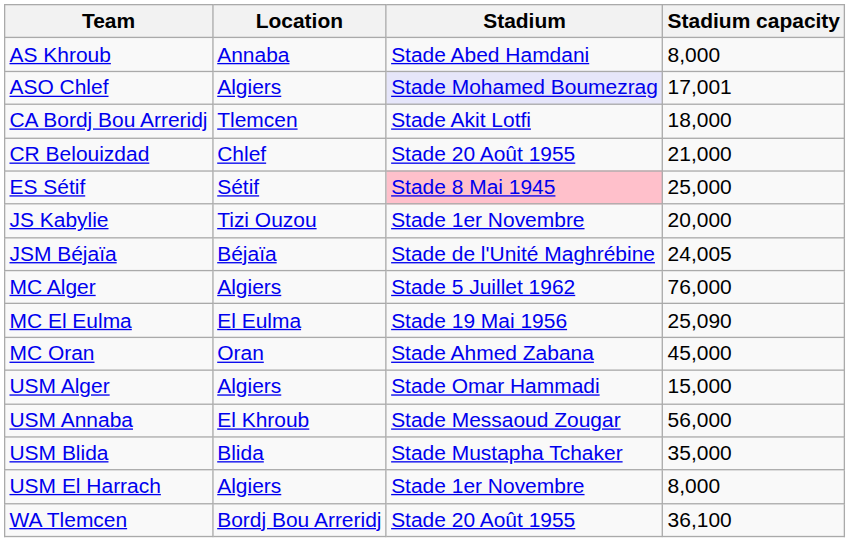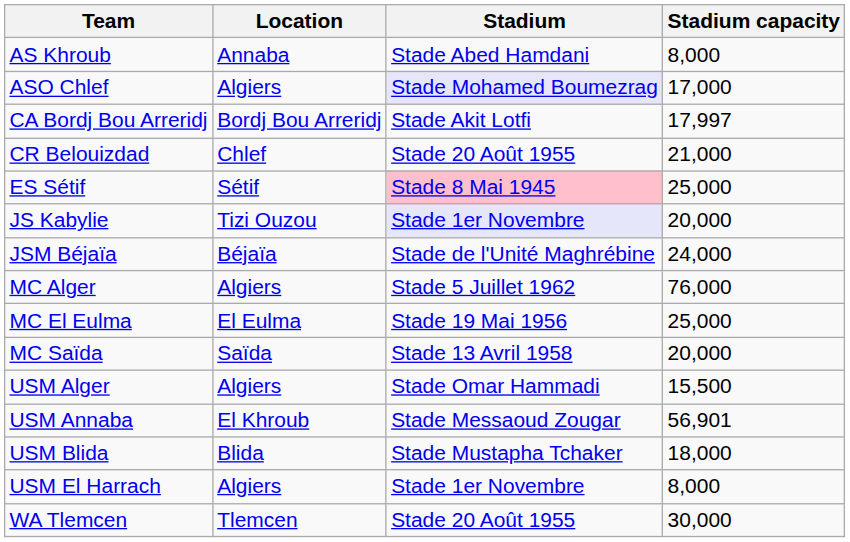 <table class="wikitable sortable">
 <tr>
 <th>Team</th>
 <th>Location</th>
 <th>Stadium</th>
 <th>Stadium capacity</th>
 </tr>
 <tr>
 <td><a href='#'>AS Khroub</a></td>
 <td><a href='#'>Annaba</a></td>
 <td><a href='#'>Stade Abed Hamdani</a></td>
 <td>8,000</td>
 </tr>
 <tr>
 <td><a href='#'>ASO Chlef</a></td>
 <td><a href='#'>Algiers</a></td>
 <td style="background: lavender;"><a href='#'>Stade Mohamed Boumezrag</a></td>
-<td>17,001</td>
+<td>17,000</td>
 </tr>
 <tr>
 <td><a href='#'>CA Bordj Bou Arreridj</a></td>
-<td><a href='#'>Tlemcen</a></td>
+<td><a href='#'>Bordj Bou Arreridj</a></td>
 <td><a href='#'>Stade Akit Lotfi</a></td>
-<td>18,000</td>
+<td>17,997</td>
 </tr>
 <tr>
 <td><a href='#'>CR Belouizdad</a></td>
 <td><a href='#'>Chlef</a></td>
 <td><a href='#'>Stade 20 Août 1955</a></td>
 <td>21,000</td>
 </tr>
 <tr>
 <td><a href='#'>ES Sétif</a></td>
 <td><a href='#'>Sétif</a></td>
 <td style="background: pink;"><a href='#'>Stade 8 Mai 1945</a></td>
 <td>25,000</td>
 </tr>
 <tr>
 <td><a href='#'>JS Kabylie</a></td>
 <td><a href='#'>Tizi Ouzou</a></td>
-<td><a href='#'>Stade 1er Novembre</a></td>
+<td style="background: lavender;"><a href='#'>Stade 1er Novembre</a></td>
 <td>20,000</td>
 </tr>
 <tr>
 <td><a href='#'>JSM Béjaïa</a></td>
 <td><a href='#'>Béjaïa</a></td>
 <td><a href='#'>Stade de l'Unité Maghrébine</a></td>
-<td>24,005</td>
+<td>24,000</td>
 </tr>
 <tr>
 <td><a href='#'>MC Alger</a></td>
 <td><a href='#'>Algiers</a></td>
 <td><a href='#'>Stade 5 Juillet 1962</a></td>
 <td>76,000</td>
 </tr>
 <tr>
 <td><a href='#'>MC El Eulma</a></td>
 <td><a href='#'>El Eulma</a></td>
 <td><a href='#'>Stade 19 Mai 1956</a></td>
-<td>25,090</td>
+<td>25,000</td>
 </tr>
 <tr>
-<td><a href='#'>MC Oran</a></td>
-<td><a href='#'>Oran</a></td>
-<td><a href='#'>Stade Ahmed Zabana</a></td>
-<td>45,000</td>
+<td><a href='#'>MC Saïda</a></td>
+<td><a href='#'>Saïda</a></td>
+<td><a href='#'>Stade 13 Avril 1958</a></td>
+<td>20,000</td>
 </tr>
 <tr>
 <td><a href='#'>USM Alger</a></td>
 <td><a href='#'>Algiers</a></td>
 <td><a href='#'>Stade Omar Hammadi</a></td>
-<td>15,000</td>
+<td>15,500</td>
 </tr>
 <tr>
 <td><a href='#'>USM Annaba</a></td>
 <td><a href='#'>El Khroub</a></td>
 <td><a href='#'>Stade Messaoud Zougar</a></td>
-<td>56,000</td>
+<td>56,901</td>
 </tr>
 <tr>
 <td><a href='#'>USM Blida</a></td>
 <td><a href='#'>Blida</a></td>
 <td><a href='#'>Stade Mustapha Tchaker</a></td>
-<td>35,000</td>
+<td>18,000</td>
 </tr>
 <tr>
 <td><a href='#'>USM El Harrach</a></td>
 <td><a href='#'>Algiers</a></td>
 <td><a href='#'>Stade 1er Novembre</a></td>
 <td>8,000</td>
 </tr>
 <tr>
 <td><a href='#'>WA Tlemcen</a></td>
-<td><a href='#'>Bordj Bou Arreridj</a></td>
+<td><a href='#'>Tlemcen</a></td>
 <td><a href='#'>Stade 20 Août 1955</a></td>
-<td>36,100</td>
+<td>30,000</td>
 </tr>
 </table>
